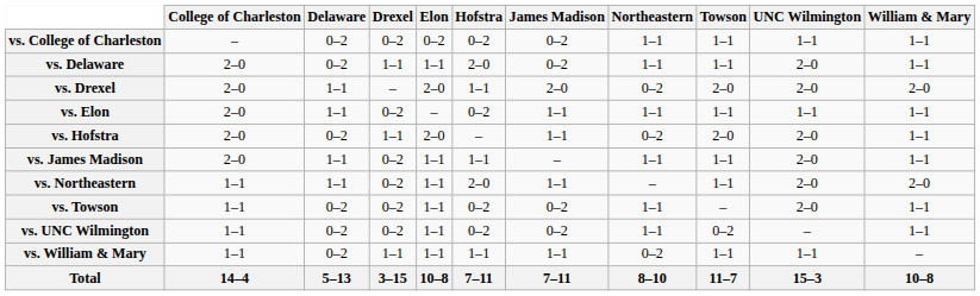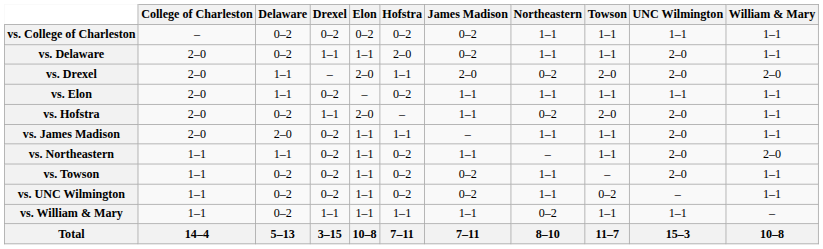 <table class="wikitable" style="white-space:nowrap;font-size:90%;">
 <tr>
 <th colspan=1 style="background:white; border-top-style:hidden; border-left-style:hidden;"   width=75> </th>
 <th style=>College of Charleston</th>
 <th style=>Delaware</th>
 <th style=>Drexel</th>
 <th style=>Elon</th>
 <th style=>Hofstra</th>
 <th style=>James Madison</th>
 <th style=>Northeastern</th>
 <th style=>Towson</th>
 <th style=>UNC Wilmington</th>
 <th style=>William & Mary</th>
 </tr>
 <tr style="text-align:center;">
 <th>vs. College of Charleston</th>
 <td>–</td>
 <td>0–2</td>
 <td>0–2</td>
 <td>0–2</td>
 <td>0–2</td>
 <td>0–2</td>
 <td>1–1</td>
 <td>1–1</td>
 <td>1–1</td>
 <td>1–1</td>
 </tr>
 <tr style="text-align:center;">
 <th>vs. Delaware</th>
 <td>2–0</td>
 <td>0–2</td>
 <td>1–1</td>
 <td>1–1</td>
 <td>2–0</td>
 <td>0–2</td>
 <td>1–1</td>
 <td>1–1</td>
 <td>2–0</td>
 <td>1–1</td>
 </tr>
 <tr style="text-align:center;">
 <th>vs. Drexel</th>
 <td>2–0</td>
 <td>1–1</td>
 <td>–</td>
 <td>2–0</td>
 <td>1–1</td>
 <td>2–0</td>
 <td>0–2</td>
 <td>2–0</td>
 <td>2–0</td>
 <td>2–0</td>
 </tr>
 <tr style="text-align:center;">
 <th>vs. Elon</th>
 <td>2–0</td>
 <td>1–1</td>
 <td>0–2</td>
 <td>–</td>
 <td>0–2</td>
 <td>1–1</td>
 <td>1–1</td>
 <td>1–1</td>
 <td>1–1</td>
 <td>1–1</td>
 </tr>
 <tr style="text-align:center;">
 <th>vs. Hofstra</th>
 <td>2–0</td>
 <td>0–2</td>
 <td>1–1</td>
 <td>2–0</td>
 <td>–</td>
 <td>1–1</td>
 <td>0–2</td>
 <td>2–0</td>
 <td>2–0</td>
 <td>1–1</td>
 </tr>
 <tr style="text-align:center;">
 <th>vs. James Madison</th>
 <td>2–0</td>
-<td>1–1</td>
+<td>2–0</td>
 <td>0–2</td>
 <td>1–1</td>
 <td>1–1</td>
 <td>–</td>
 <td>1–1</td>
 <td>1–1</td>
 <td>2–0</td>
 <td>1–1</td>
 </tr>
 <tr style="text-align:center;">
 <th>vs. Northeastern</th>
 <td>1–1</td>
 <td>1–1</td>
 <td>0–2</td>
 <td>1–1</td>
-<td>2–0</td>
+<td>0–2</td>
 <td>1–1</td>
 <td>–</td>
 <td>1–1</td>
 <td>2–0</td>
 <td>2–0</td>
 </tr>
 <tr style="text-align:center;">
 <th>vs. Towson</th>
 <td>1–1</td>
 <td>0–2</td>
 <td>0–2</td>
 <td>1–1</td>
 <td>0–2</td>
 <td>0–2</td>
 <td>1–1</td>
 <td>–</td>
 <td>2–0</td>
 <td>1–1</td>
 </tr>
 <tr style="text-align:center;">
 <th>vs. UNC Wilmington</th>
 <td>1–1</td>
 <td>0–2</td>
 <td>0–2</td>
 <td>1–1</td>
 <td>0–2</td>
 <td>0–2</td>
 <td>1–1</td>
 <td>0–2</td>
 <td>–</td>
 <td>1–1</td>
 </tr>
 <tr style="text-align:center;">
 <th>vs. William & Mary</th>
 <td>1–1</td>
 <td>0–2</td>
 <td>1–1</td>
 <td>1–1</td>
 <td>1–1</td>
 <td>1–1</td>
 <td>0–2</td>
 <td>1–1</td>
 <td>1–1</td>
 <td>–<br></td>
 </tr>
 <tr style="text-align:center;">
 <th>Total</th>
 <th>14–4</th>
 <th>5–13</th>
 <th>3–15</th>
 <th>10–8</th>
 <th>7–11</th>
 <th>7–11</th>
 <th>8–10</th>
 <th>11–7</th>
 <th>15–3</th>
 <th>10–8</th>
 </tr>
 </table>
